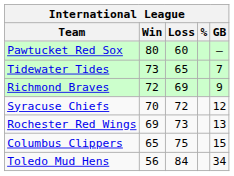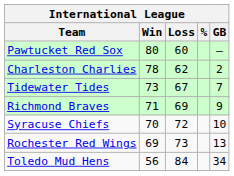 <table class="wikitable">
 <tr>
 <th colspan="5">International League</th>
 </tr>
 <tr>
 <th width="60%">Team</th>
 <th>Win</th>
 <th>Loss</th>
 <th>%</th>
 <th>GB</th>
 </tr>
 <tr align=center bgcolor=ccffcc>
 <td align=left><a href='#'>Pawtucket Red Sox</a></td>
 <td>80</td>
 <td>60</td>
 <td></td>
 <td>–</td>
 </tr>
 <tr align=center bgcolor=ccffcc>
+<td align=left><a href='#'>Charleston Charlies</a></td>
+<td>78</td>
+<td>62</td>
+<td></td>
+<td>2</td>
+</tr>
+<tr align=center bgcolor=ccffcc>
 <td align=left><a href='#'>Tidewater Tides</a></td>
 <td>73</td>
-<td>65</td>
+<td>67</td>
 <td></td>
 <td>7</td>
 </tr>
 <tr align=center bgcolor=ccffcc>
 <td align=left><a href='#'>Richmond Braves</a></td>
-<td>72</td>
+<td>71</td>
 <td>69</td>
 <td></td>
 <td>9</td>
 </tr>
 <tr align=center>
 <td align=left><a href='#'>Syracuse Chiefs</a></td>
 <td>70</td>
 <td>72</td>
 <td></td>
-<td>12</td>
+<td>10</td>
 </tr>
 <tr align=center>
 <td align=left><a href='#'>Rochester Red Wings</a></td>
 <td>69</td>
 <td>73</td>
 <td></td>
 <td>13</td>
 </tr>
 <tr align=center>
-<td align=left><a href='#'>Columbus Clippers</a></td>
-<td>65</td>
-<td>75</td>
-<td></td>
-<td>15</td>
-</tr>
-<tr align=center>
 <td align=left><a href='#'>Toledo Mud Hens</a></td>
 <td>56</td>
 <td>84</td>
 <td></td>
 <td>34</td>
 </tr>
 </table>
